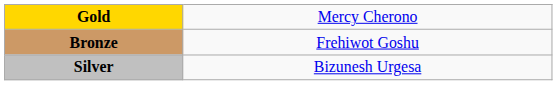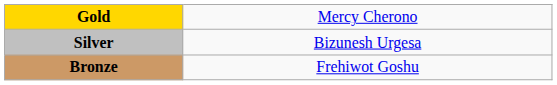 <table class="wikitable" style="text-align:center; " width="35%">
 <tr>
 <td bgcolor="gold"><strong>Gold</strong></td>
 <td><a href='#'>Mercy Cherono</a><br>  <small><em></em></small></td>
 </tr>
 <tr>
+<td bgcolor="silver"><strong>Silver</strong></td>
+<td><a href='#'>Bizunesh Urgesa</a><br>  <small><em></em></small></td>
+</tr>
+<tr>
 <td bgcolor="CC9966"><strong>Bronze</strong></td>
 <td><a href='#'>Frehiwot Goshu</a><br>  <small><em></em></small></td>
 </tr>
-<tr>
-<td bgcolor="silver"><strong>Silver</strong></td>
-<td><a href='#'>Bizunesh Urgesa</a><br>  <small><em></em></small></td>
-</tr>
 </table>
